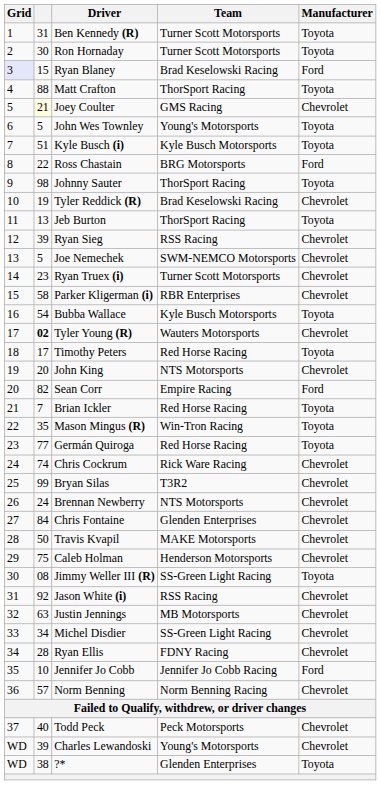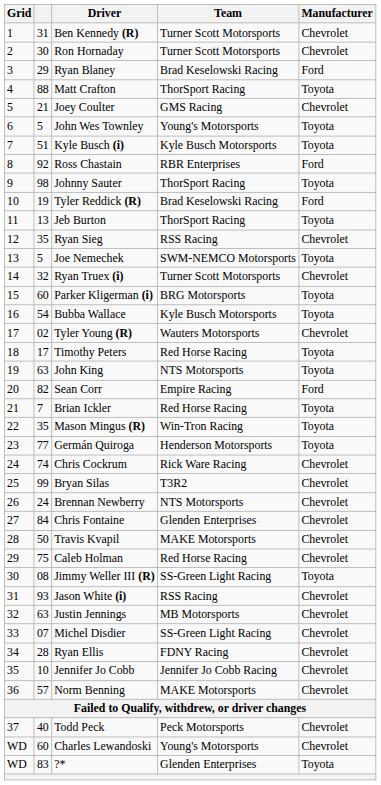 <table class="wikitable">
 <tr>
 <th>Grid</th>
 <th></th>
 <th>Driver</th>
 <th>Team</th>
 <th>Manufacturer</th>
 </tr>
 <tr>
 <td>1</td>
 <td>31</td>
 <td>Ben Kennedy <strong>(R)</strong></td>
 <td>Turner Scott Motorsports</td>
-<td>Toyota</td>
+<td>Chevrolet</td>
 </tr>
 <tr>
 <td>2</td>
 <td>30</td>
 <td>Ron Hornaday</td>
 <td>Turner Scott Motorsports</td>
-<td>Toyota</td>
+<td>Chevrolet</td>
 </tr>
 <tr>
-<td style="background: lavender;">3</td>
-<td>15</td>
+<td>3</td>
+<td>29</td>
 <td>Ryan Blaney</td>
 <td>Brad Keselowski Racing</td>
 <td>Ford</td>
 </tr>
 <tr>
 <td>4</td>
 <td>88</td>
 <td>Matt Crafton</td>
 <td>ThorSport Racing</td>
 <td>Toyota</td>
 </tr>
 <tr>
 <td>5</td>
-<td style="background: lightyellow;">21</td>
+<td>21</td>
 <td>Joey Coulter</td>
 <td>GMS Racing</td>
 <td>Chevrolet</td>
 </tr>
 <tr>
 <td>6</td>
 <td>5</td>
 <td>John Wes Townley</td>
 <td>Young's Motorsports</td>
 <td>Toyota</td>
 </tr>
 <tr>
 <td>7</td>
 <td>51</td>
 <td>Kyle Busch <strong>(i)</strong></td>
 <td>Kyle Busch Motorsports</td>
 <td>Toyota</td>
 </tr>
 <tr>
 <td>8</td>
-<td>22</td>
+<td>92</td>
 <td>Ross Chastain</td>
-<td>BRG Motorsports</td>
+<td>RBR Enterprises</td>
 <td>Ford</td>
 </tr>
 <tr>
 <td>9</td>
 <td>98</td>
 <td>Johnny Sauter</td>
 <td>ThorSport Racing</td>
 <td>Toyota</td>
 </tr>
 <tr>
 <td>10</td>
 <td>19</td>
 <td>Tyler Reddick <strong>(R)</strong></td>
 <td>Brad Keselowski Racing</td>
-<td>Chevrolet</td>
+<td>Ford</td>
 </tr>
 <tr>
 <td>11</td>
 <td>13</td>
 <td>Jeb Burton</td>
 <td>ThorSport Racing</td>
 <td>Toyota</td>
 </tr>
 <tr>
 <td>12</td>
-<td>39</td>
+<td>35</td>
 <td>Ryan Sieg</td>
 <td>RSS Racing</td>
 <td>Chevrolet</td>
 </tr>
 <tr>
 <td>13</td>
 <td>5</td>
 <td>Joe Nemechek</td>
 <td>SWM-NEMCO Motorsports</td>
-<td>Chevrolet</td>
+<td>Toyota</td>
 </tr>
 <tr>
 <td>14</td>
-<td>23</td>
+<td>32</td>
 <td>Ryan Truex <strong>(i)</strong></td>
 <td>Turner Scott Motorsports</td>
 <td>Chevrolet</td>
 </tr>
 <tr>
 <td>15</td>
-<td>58</td>
+<td>60</td>
 <td>Parker Kligerman <strong>(i)</strong></td>
-<td>RBR Enterprises</td>
-<td>Chevrolet</td>
+<td>BRG Motorsports</td>
+<td>Toyota</td>
 </tr>
 <tr>
 <td>16</td>
 <td>54</td>
 <td>Bubba Wallace</td>
 <td>Kyle Busch Motorsports</td>
 <td>Toyota</td>
 </tr>
 <tr>
 <td>17</td>
-<td><strong>02</strong></td>
+<td>02</td>
 <td>Tyler Young <strong>(R)</strong></td>
 <td>Wauters Motorsports</td>
 <td>Chevrolet</td>
 </tr>
 <tr>
 <td>18</td>
 <td>17</td>
 <td>Timothy Peters</td>
 <td>Red Horse Racing</td>
 <td>Toyota</td>
 </tr>
 <tr>
 <td>19</td>
-<td>20</td>
+<td>63</td>
 <td>John King</td>
 <td>NTS Motorsports</td>
-<td>Chevrolet</td>
+<td>Toyota</td>
 </tr>
 <tr>
 <td>20</td>
 <td>82</td>
 <td>Sean Corr</td>
 <td>Empire Racing</td>
 <td>Ford</td>
 </tr>
 <tr>
 <td>21</td>
 <td>7</td>
 <td>Brian Ickler</td>
 <td>Red Horse Racing</td>
 <td>Toyota</td>
 </tr>
 <tr>
 <td>22</td>
 <td>35</td>
 <td>Mason Mingus <strong>(R)</strong></td>
 <td>Win-Tron Racing</td>
 <td>Toyota</td>
 </tr>
 <tr>
 <td>23</td>
 <td>77</td>
 <td>Germán Quiroga</td>
-<td>Red Horse Racing</td>
+<td>Henderson Motorsports</td>
 <td>Toyota</td>
 </tr>
 <tr>
 <td>24</td>
 <td>74</td>
 <td>Chris Cockrum</td>
 <td>Rick Ware Racing</td>
 <td>Chevrolet</td>
 </tr>
 <tr>
 <td>25</td>
 <td>99</td>
 <td>Bryan Silas</td>
 <td>T3R2</td>
 <td>Chevrolet</td>
 </tr>
 <tr>
 <td>26</td>
 <td>24</td>
 <td>Brennan Newberry</td>
 <td>NTS Motorsports</td>
 <td>Chevrolet</td>
 </tr>
 <tr>
 <td>27</td>
 <td>84</td>
 <td>Chris Fontaine</td>
 <td>Glenden Enterprises</td>
 <td>Chevrolet</td>
 </tr>
 <tr>
 <td>28</td>
 <td>50</td>
 <td>Travis Kvapil</td>
 <td>MAKE Motorsports</td>
 <td>Chevrolet</td>
 </tr>
 <tr>
 <td>29</td>
 <td>75</td>
 <td>Caleb Holman</td>
-<td>Henderson Motorsports</td>
+<td>Red Horse Racing</td>
 <td>Chevrolet</td>
 </tr>
 <tr>
 <td>30</td>
 <td>08</td>
 <td>Jimmy Weller III <strong>(R)</strong></td>
 <td>SS-Green Light Racing</td>
 <td>Toyota</td>
 </tr>
 <tr>
 <td>31</td>
-<td>92</td>
+<td>93</td>
 <td>Jason White <strong>(i)</strong></td>
 <td>RSS Racing</td>
 <td>Chevrolet</td>
 </tr>
 <tr>
 <td>32</td>
 <td>63</td>
 <td>Justin Jennings</td>
 <td>MB Motorsports</td>
 <td>Chevrolet</td>
 </tr>
 <tr>
 <td>33</td>
-<td>34</td>
+<td>07</td>
 <td>Michel Disdier</td>
 <td>SS-Green Light Racing</td>
 <td>Chevrolet</td>
 </tr>
 <tr>
 <td>34</td>
 <td>28</td>
 <td>Ryan Ellis</td>
 <td>FDNY Racing</td>
 <td>Chevrolet</td>
 </tr>
 <tr>
 <td>35</td>
 <td>10</td>
 <td>Jennifer Jo Cobb</td>
 <td>Jennifer Jo Cobb Racing</td>
-<td>Ford</td>
+<td>Chevrolet</td>
 </tr>
 <tr>
 <td>36</td>
 <td>57</td>
 <td>Norm Benning</td>
-<td>Norm Benning Racing</td>
+<td>MAKE Motorsports</td>
 <td>Chevrolet</td>
 </tr>
 <tr>
 <th colspan="5"><strong>Failed to Qualify, withdrew, or driver changes</strong></th>
 </tr>
 <tr>
 <td>37</td>
 <td>40</td>
 <td>Todd Peck</td>
 <td>Peck Motorsports</td>
 <td>Chevrolet</td>
 </tr>
 <tr>
 <td>WD</td>
-<td>39</td>
+<td>60</td>
 <td>Charles Lewandoski</td>
 <td>Young's Motorsports</td>
 <td>Chevrolet</td>
 </tr>
 <tr>
 <td>WD</td>
-<td>38</td>
+<td>83</td>
 <td>?*</td>
 <td>Glenden Enterprises</td>
 <td>Toyota</td>
 </tr>
 <tr>
 <th colspan="5"></th>
 </tr>
 </table>
